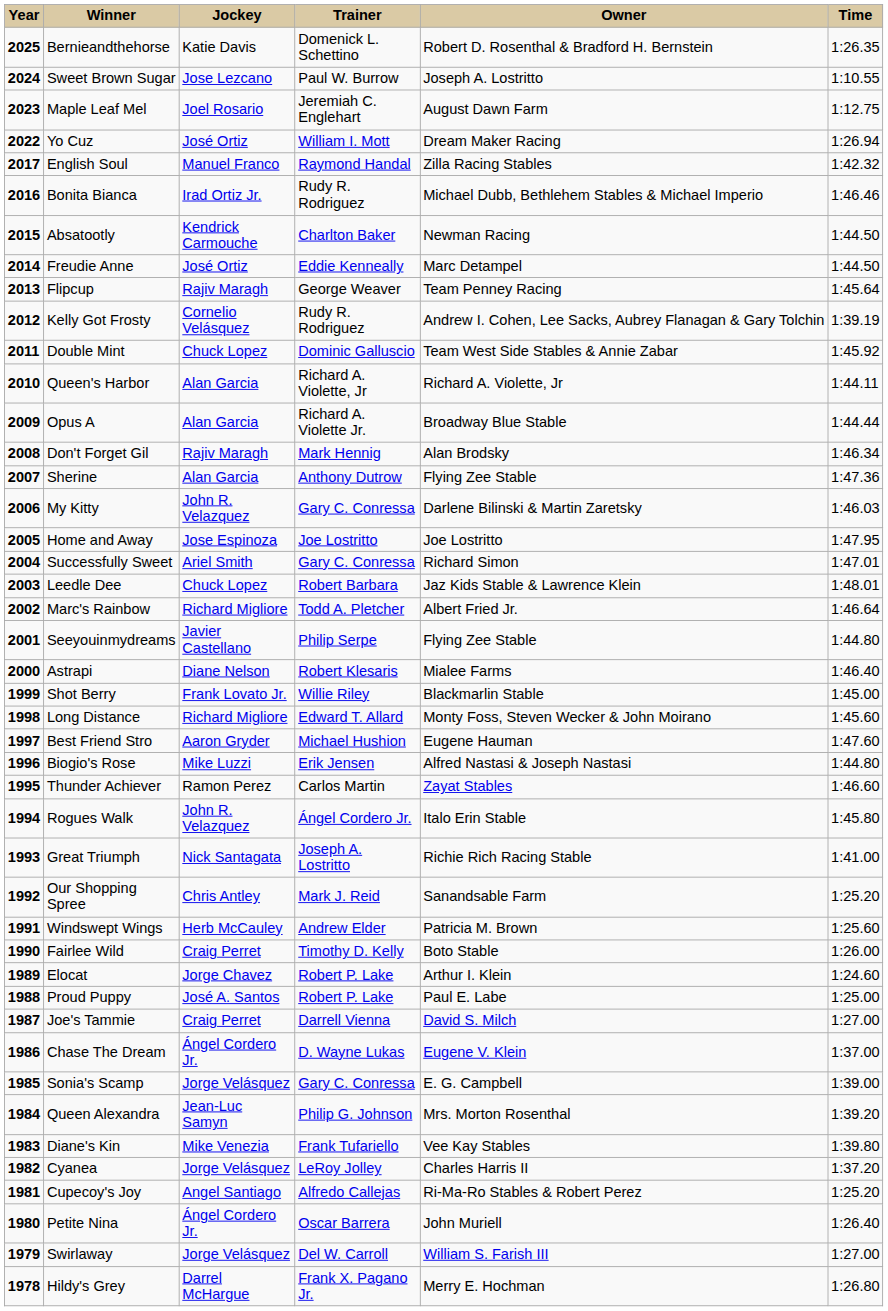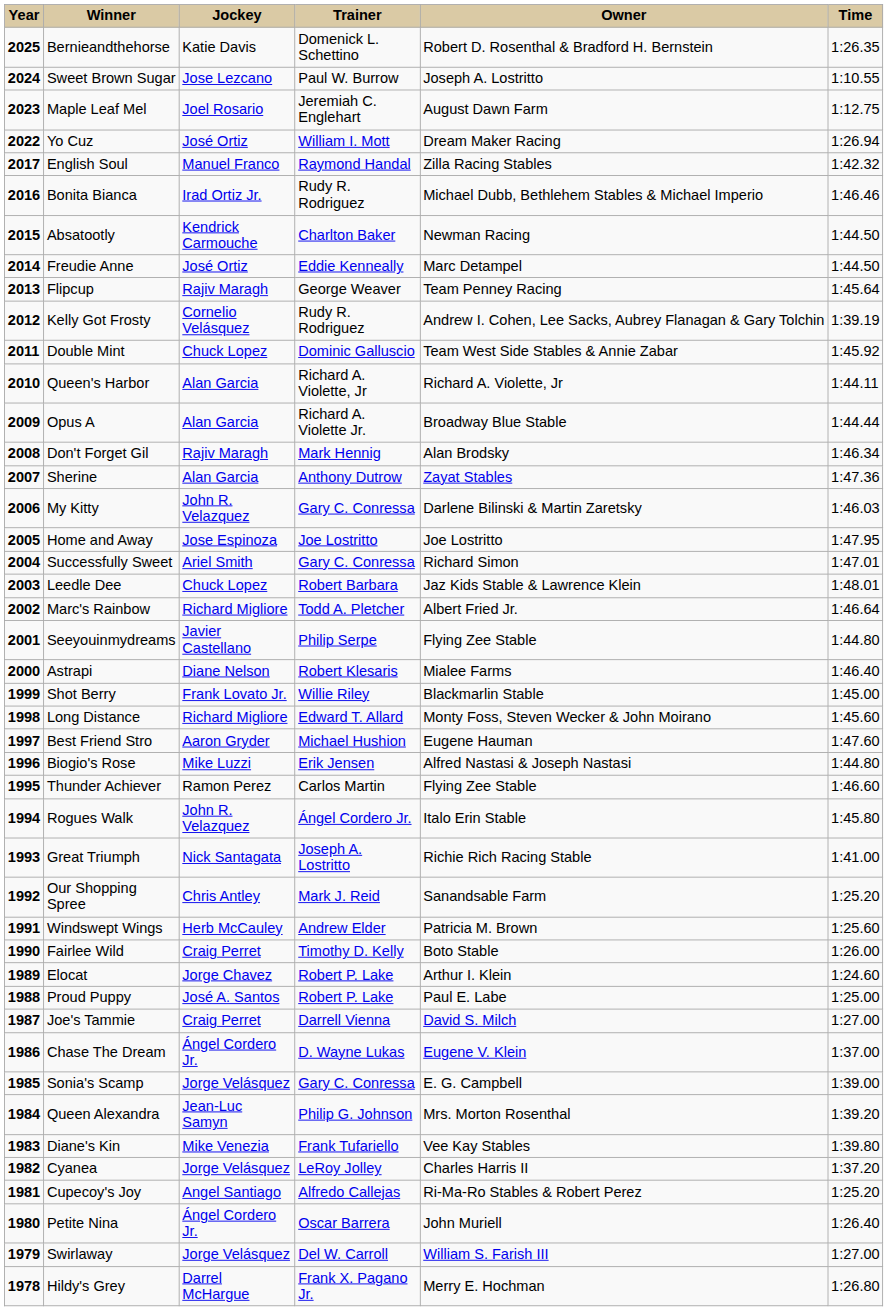 <table class="wikitable sortable">
 <tr>
 <th style="background-color:#DACAA5; width:25px">Year<br></th>
 <th style="background-color:#DACAA5; width:120px">Winner<br></th>
 <th style="background-color:#DACAA5; width:120px">Jockey<br></th>
 <th style="background-color:#DACAA5; width:130px">Trainer<br></th>
 <th style="background-color:#DACAA5">Owner</th>
 <th style="background-color:#DACAA5; width:25px">Time<br></th>
 </tr>
 <tr>
 <td><strong>2025</strong></td>
 <td>Bernieandthehorse</td>
 <td>Katie Davis</td>
 <td>Domenick L. Schettino</td>
 <td>Robert D. Rosenthal & Bradford H. Bernstein</td>
 <td>1:26.35</td>
 </tr>
 <tr>
 <td><strong>2024</strong></td>
 <td>Sweet Brown Sugar</td>
 <td><a href='#'>Jose Lezcano</a></td>
 <td>Paul W. Burrow</td>
 <td>Joseph A. Lostritto</td>
 <td>1:10.55</td>
 </tr>
 <tr>
 <td><strong>2023</strong></td>
 <td>Maple Leaf Mel</td>
 <td><a href='#'>Joel Rosario</a></td>
 <td>Jeremiah C. Englehart</td>
 <td>August Dawn Farm</td>
 <td>1:12.75</td>
 </tr>
 <tr>
 <td><strong>2022</strong></td>
 <td>Yo Cuz</td>
 <td><a href='#'>José Ortiz</a></td>
 <td><a href='#'>William I. Mott</a></td>
 <td>Dream Maker Racing</td>
 <td>1:26.94</td>
 </tr>
 <tr>
 <td><strong>2017</strong></td>
 <td>English Soul</td>
 <td><a href='#'>Manuel Franco</a></td>
 <td><a href='#'>Raymond Handal</a></td>
 <td>Zilla Racing Stables</td>
 <td>1:42.32</td>
 </tr>
 <tr>
 <td><strong>2016</strong></td>
 <td>Bonita Bianca</td>
 <td><a href='#'>Irad Ortiz Jr.</a></td>
 <td>Rudy R. Rodriguez</td>
 <td>Michael Dubb, Bethlehem Stables & Michael Imperio</td>
 <td>1:46.46</td>
 </tr>
 <tr>
 <td><strong>2015</strong></td>
 <td>Absatootly</td>
 <td><a href='#'>Kendrick Carmouche</a></td>
 <td><a href='#'>Charlton Baker</a></td>
 <td>Newman Racing</td>
 <td>1:44.50</td>
 </tr>
 <tr>
 <td><strong>2014</strong></td>
 <td>Freudie Anne</td>
 <td><a href='#'>José Ortiz</a></td>
 <td><a href='#'>Eddie Kenneally</a></td>
 <td>Marc Detampel</td>
 <td>1:44.50</td>
 </tr>
 <tr>
 <td><strong>2013</strong></td>
 <td>Flipcup</td>
 <td><a href='#'>Rajiv Maragh</a></td>
 <td>George Weaver</td>
 <td>Team Penney Racing</td>
 <td>1:45.64</td>
 </tr>
 <tr>
 <td><strong>2012</strong></td>
 <td>Kelly Got Frosty</td>
 <td><a href='#'>Cornelio Velásquez</a></td>
 <td>Rudy R. Rodriguez</td>
 <td>Andrew I. Cohen, Lee Sacks, Aubrey Flanagan & Gary Tolchin</td>
 <td>1:39.19</td>
 </tr>
 <tr>
 <td><strong>2011</strong></td>
 <td>Double Mint</td>
 <td><a href='#'>Chuck Lopez</a></td>
 <td><a href='#'>Dominic Galluscio</a></td>
 <td>Team West Side Stables & Annie Zabar</td>
 <td>1:45.92</td>
 </tr>
 <tr>
 <td><strong>2010</strong></td>
 <td>Queen's Harbor</td>
 <td><a href='#'>Alan Garcia</a></td>
 <td>Richard A. Violette, Jr</td>
 <td>Richard A. Violette, Jr</td>
 <td>1:44.11</td>
 </tr>
 <tr>
 <td><strong>2009</strong></td>
 <td>Opus A</td>
 <td><a href='#'>Alan Garcia</a></td>
 <td>Richard A. Violette Jr.</td>
 <td>Broadway Blue Stable</td>
 <td>1:44.44</td>
 </tr>
 <tr>
 <td><strong>2008</strong></td>
 <td>Don't Forget Gil</td>
 <td><a href='#'>Rajiv Maragh</a></td>
 <td><a href='#'>Mark Hennig</a></td>
 <td>Alan Brodsky</td>
 <td>1:46.34</td>
 </tr>
 <tr>
 <td><strong>2007</strong></td>
 <td>Sherine</td>
 <td><a href='#'>Alan Garcia</a></td>
 <td><a href='#'>Anthony Dutrow</a></td>
-<td>Flying Zee Stable</td>
+<td><a href='#'>Zayat Stables</a></td>
 <td>1:47.36</td>
 </tr>
 <tr>
 <td><strong>2006</strong></td>
 <td>My Kitty</td>
 <td><a href='#'>John R. Velazquez</a></td>
 <td><a href='#'>Gary C. Conressa</a></td>
 <td>Darlene Bilinski & Martin Zaretsky</td>
 <td>1:46.03</td>
 </tr>
 <tr>
 <td><strong>2005</strong></td>
 <td>Home and Away</td>
 <td><a href='#'>Jose Espinoza</a></td>
 <td><a href='#'>Joe Lostritto</a></td>
 <td>Joe Lostritto</td>
 <td>1:47.95</td>
 </tr>
 <tr>
 <td><strong>2004</strong></td>
 <td>Successfully Sweet</td>
 <td><a href='#'>Ariel Smith</a></td>
 <td><a href='#'>Gary C. Conressa</a></td>
 <td>Richard Simon</td>
 <td>1:47.01</td>
 </tr>
 <tr>
 <td><strong>2003</strong></td>
 <td>Leedle Dee</td>
 <td><a href='#'>Chuck Lopez</a></td>
 <td><a href='#'>Robert Barbara</a></td>
 <td>Jaz Kids Stable & Lawrence Klein</td>
 <td>1:48.01</td>
 </tr>
 <tr>
 <td><strong>2002</strong></td>
 <td>Marc's Rainbow</td>
 <td><a href='#'>Richard Migliore</a></td>
 <td><a href='#'>Todd A. Pletcher</a></td>
 <td>Albert Fried Jr.</td>
 <td>1:46.64</td>
 </tr>
 <tr>
 <td><strong>2001</strong></td>
 <td>Seeyouinmydreams</td>
 <td><a href='#'>Javier Castellano</a></td>
 <td><a href='#'>Philip Serpe</a></td>
 <td>Flying Zee Stable</td>
 <td>1:44.80</td>
 </tr>
 <tr>
 <td><strong>2000</strong></td>
 <td>Astrapi</td>
 <td><a href='#'>Diane Nelson</a></td>
 <td><a href='#'>Robert Klesaris</a></td>
 <td>Mialee Farms</td>
 <td>1:46.40</td>
 </tr>
 <tr>
 <td><strong>1999</strong></td>
 <td>Shot Berry</td>
 <td><a href='#'>Frank Lovato Jr.</a></td>
 <td><a href='#'>Willie Riley</a></td>
 <td>Blackmarlin Stable</td>
 <td>1:45.00</td>
 </tr>
 <tr>
 <td><strong>1998</strong></td>
 <td>Long Distance</td>
 <td><a href='#'>Richard Migliore</a></td>
 <td><a href='#'>Edward T. Allard</a></td>
 <td>Monty Foss, Steven Wecker & John Moirano</td>
 <td>1:45.60</td>
 </tr>
 <tr>
 <td><strong>1997</strong></td>
 <td>Best Friend Stro</td>
 <td><a href='#'>Aaron Gryder</a></td>
 <td><a href='#'>Michael Hushion</a></td>
 <td>Eugene Hauman</td>
 <td>1:47.60</td>
 </tr>
 <tr>
 <td><strong>1996</strong></td>
 <td>Biogio's Rose</td>
 <td><a href='#'>Mike Luzzi</a></td>
 <td><a href='#'>Erik Jensen</a></td>
 <td>Alfred Nastasi & Joseph Nastasi</td>
 <td>1:44.80</td>
 </tr>
 <tr>
 <td><strong>1995</strong></td>
 <td>Thunder Achiever</td>
 <td>Ramon Perez</td>
 <td>Carlos Martin</td>
-<td><a href='#'>Zayat Stables</a></td>
+<td>Flying Zee Stable</td>
 <td>1:46.60</td>
 </tr>
 <tr>
 <td><strong>1994</strong></td>
 <td>Rogues Walk</td>
 <td><a href='#'>John R. Velazquez</a></td>
 <td><a href='#'>Ángel Cordero Jr.</a></td>
 <td>Italo Erin Stable</td>
 <td>1:45.80</td>
 </tr>
 <tr>
 <td><strong>1993</strong></td>
 <td>Great Triumph</td>
 <td><a href='#'>Nick Santagata</a></td>
 <td><a href='#'>Joseph A. Lostritto</a></td>
 <td>Richie Rich Racing Stable</td>
 <td>1:41.00</td>
 </tr>
 <tr>
 <td><strong>1992</strong></td>
 <td>Our Shopping Spree</td>
 <td><a href='#'>Chris Antley</a></td>
 <td><a href='#'>Mark J. Reid</a></td>
 <td>Sanandsable Farm</td>
 <td>1:25.20</td>
 </tr>
 <tr>
 <td><strong>1991</strong></td>
 <td>Windswept Wings</td>
 <td><a href='#'>Herb McCauley</a></td>
 <td><a href='#'>Andrew Elder</a></td>
 <td>Patricia M. Brown</td>
 <td>1:25.60</td>
 </tr>
 <tr>
 <td><strong>1990</strong></td>
 <td>Fairlee Wild</td>
 <td><a href='#'>Craig Perret</a></td>
 <td><a href='#'>Timothy D. Kelly</a></td>
 <td>Boto Stable</td>
 <td>1:26.00</td>
 </tr>
 <tr>
 <td><strong>1989</strong></td>
 <td>Elocat</td>
 <td><a href='#'>Jorge Chavez</a></td>
 <td><a href='#'>Robert P. Lake</a></td>
 <td>Arthur I. Klein</td>
 <td>1:24.60</td>
 </tr>
 <tr>
 <td><strong>1988</strong></td>
 <td>Proud Puppy</td>
 <td><a href='#'>José A. Santos</a></td>
 <td><a href='#'>Robert P. Lake</a></td>
 <td>Paul E. Labe</td>
 <td>1:25.00</td>
 </tr>
 <tr>
 <td><strong>1987</strong></td>
 <td>Joe's Tammie</td>
 <td><a href='#'>Craig Perret</a></td>
 <td><a href='#'>Darrell Vienna</a></td>
 <td><a href='#'>David S. Milch</a></td>
 <td>1:27.00</td>
 </tr>
 <tr>
 <td><strong>1986</strong></td>
 <td>Chase The Dream</td>
 <td><a href='#'>Ángel Cordero Jr.</a></td>
 <td><a href='#'>D. Wayne Lukas</a></td>
 <td><a href='#'>Eugene V. Klein</a></td>
 <td>1:37.00</td>
 </tr>
 <tr>
 <td><strong>1985</strong></td>
 <td>Sonia's Scamp</td>
 <td><a href='#'>Jorge Velásquez</a></td>
 <td><a href='#'>Gary C. Conressa</a></td>
 <td>E. G. Campbell</td>
 <td>1:39.00</td>
 </tr>
 <tr>
 <td><strong>1984</strong></td>
 <td>Queen Alexandra</td>
 <td><a href='#'>Jean-Luc Samyn</a></td>
 <td><a href='#'>Philip G. Johnson</a></td>
 <td>Mrs. Morton Rosenthal</td>
 <td>1:39.20</td>
 </tr>
 <tr>
 <td><strong>1983</strong></td>
 <td>Diane's Kin</td>
 <td><a href='#'>Mike Venezia</a></td>
 <td><a href='#'>Frank Tufariello</a></td>
 <td>Vee Kay Stables</td>
 <td>1:39.80</td>
 </tr>
 <tr>
 <td><strong>1982</strong></td>
 <td>Cyanea</td>
 <td><a href='#'>Jorge Velásquez</a></td>
 <td><a href='#'>LeRoy Jolley</a></td>
 <td>Charles Harris II</td>
 <td>1:37.20</td>
 </tr>
 <tr>
 <td><strong>1981</strong></td>
 <td>Cupecoy's Joy</td>
 <td><a href='#'>Angel Santiago</a></td>
 <td><a href='#'>Alfredo Callejas</a></td>
 <td>Ri-Ma-Ro Stables & Robert Perez</td>
 <td>1:25.20</td>
 </tr>
 <tr>
 <td><strong>1980</strong></td>
 <td>Petite Nina</td>
 <td><a href='#'>Ángel Cordero Jr.</a></td>
 <td><a href='#'>Oscar Barrera</a></td>
 <td>John Muriell</td>
 <td>1:26.40</td>
 </tr>
 <tr>
 <td><strong>1979</strong></td>
 <td>Swirlaway</td>
 <td><a href='#'>Jorge Velásquez</a></td>
 <td><a href='#'>Del W. Carroll</a></td>
 <td><a href='#'>William S. Farish III</a></td>
 <td>1:27.00</td>
 </tr>
 <tr>
 <td><strong>1978</strong></td>
 <td>Hildy's Grey</td>
 <td><a href='#'>Darrel McHargue</a></td>
 <td><a href='#'>Frank X. Pagano Jr.</a></td>
 <td>Merry E. Hochman</td>
 <td>1:26.80</td>
 </tr>
 </table>
